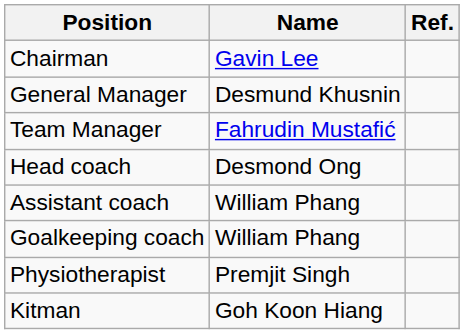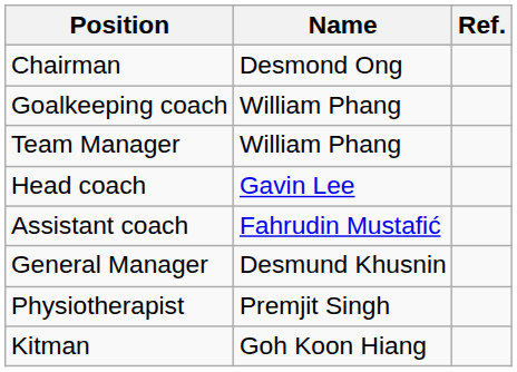 <table class="wikitable">
 <tr>
 <th>Position</th>
 <th>Name</th>
 <th>Ref.</th>
 </tr>
 <tr>
 <td>Chairman</td>
+<td> Desmond Ong</td>
+<td></td>
+</tr>
+<tr>
+<td>Goalkeeping coach</td>
+<td> William Phang</td>
+<td></td>
+</tr>
+<tr>
+<td>Team Manager</td>
+<td> William Phang</td>
+<td></td>
+</tr>
+<tr>
+<td>Head coach</td>
 <td> <a href='#'>Gavin Lee</a></td>
+<td></td>
+</tr>
+<tr>
+<td>Assistant coach</td>
+<td> <a href='#'>Fahrudin Mustafić</a></td>
 <td></td>
 </tr>
 <tr>
 <td>General Manager</td>
 <td> Desmund Khusnin</td>
-<td></td>
-</tr>
-<tr>
-<td>Team Manager</td>
-<td> <a href='#'>Fahrudin Mustafić</a></td>
-<td></td>
-</tr>
-<tr>
-<td>Head coach</td>
-<td> Desmond Ong</td>
-<td></td>
-</tr>
-<tr>
-<td>Assistant coach</td>
-<td> William Phang</td>
-<td></td>
-</tr>
-<tr>
-<td>Goalkeeping coach</td>
-<td> William Phang</td>
 <td></td>
 </tr>
 <tr>
 <td>Physiotherapist</td>
 <td> Premjit Singh</td>
 <td></td>
 </tr>
 <tr>
 <td>Kitman</td>
 <td> Goh Koon Hiang</td>
 <td></td>
 </tr>
 </table>
